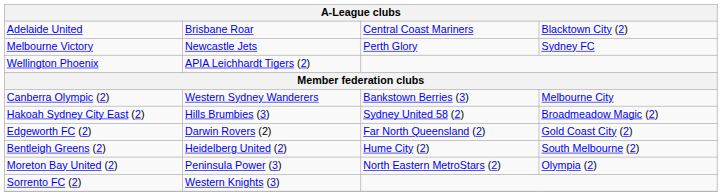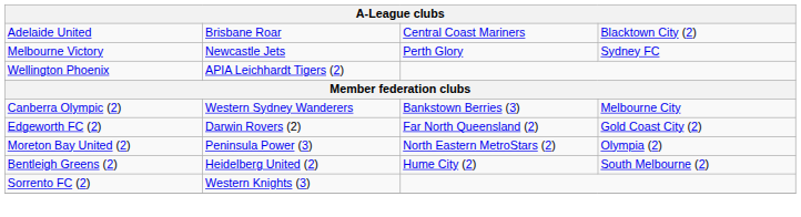 <table class="wikitable">
 <tr>
 <th colspan="4">A-League clubs</th>
 </tr>
 <tr>
 <td width="20%"><a href='#'>Adelaide United</a></td>
 <td width="20%"><a href='#'>Brisbane Roar</a></td>
 <td width="20%"><a href='#'>Central Coast Mariners</a></td>
 <td> <a href='#'>Blacktown City</a> (<a href='#'>2</a>)</td>
 </tr>
 <tr>
 <td><a href='#'>Melbourne Victory</a></td>
 <td><a href='#'>Newcastle Jets</a></td>
 <td><a href='#'>Perth Glory</a></td>
 <td><a href='#'>Sydney FC</a></td>
 </tr>
 <tr>
 <td><a href='#'>Wellington Phoenix</a></td>
 <td> <a href='#'>APIA Leichhardt Tigers</a> (<a href='#'>2</a>)</td>
 <td colspan="2"></td>
 </tr>
 <tr>
 <th colspan="4">Member federation clubs</th>
 </tr>
 <tr>
 <td> <a href='#'>Canberra Olympic</a> (<a href='#'>2</a>)</td>
 <td><a href='#'>Western Sydney Wanderers</a></td>
 <td> <a href='#'>Bankstown Berries</a> (<a href='#'>3</a>)</td>
 <td width="20%"><a href='#'>Melbourne City</a></td>
 </tr>
 <tr>
-<td> <a href='#'>Hakoah Sydney City East</a> (<a href='#'>2</a>)</td>
-<td> <a href='#'>Hills Brumbies</a> (<a href='#'>3</a>)</td>
-<td> <a href='#'>Sydney United 58</a> (<a href='#'>2</a>)</td>
-<td> <a href='#'>Broadmeadow Magic</a> (<a href='#'>2</a>)</td>
-</tr>
-<tr>
 <td> <a href='#'>Edgeworth FC</a> (<a href='#'>2</a>)</td>
 <td> <a href='#'>Darwin Rovers</a> (2)</td>
 <td> <a href='#'>Far North Queensland</a> (<a href='#'>2</a>)</td>
 <td> <a href='#'>Gold Coast City</a> (<a href='#'>2</a>)</td>
 </tr>
 <tr>
+<td> <a href='#'>Moreton Bay United</a> (<a href='#'>2</a>)</td>
+<td> <a href='#'>Peninsula Power</a> (<a href='#'>3</a>)</td>
+<td> <a href='#'>North Eastern MetroStars</a> (<a href='#'>2</a>)</td>
+<td> <a href='#'>Olympia</a> (<a href='#'>2</a>)</td>
+</tr>
+<tr>
 <td> <a href='#'>Bentleigh Greens</a> (<a href='#'>2</a>)</td>
 <td> <a href='#'>Heidelberg United</a> (<a href='#'>2</a>)</td>
 <td> <a href='#'>Hume City</a> (<a href='#'>2</a>)</td>
 <td> <a href='#'>South Melbourne</a> (<a href='#'>2</a>)</td>
-</tr>
-<tr>
-<td> <a href='#'>Moreton Bay United</a> (<a href='#'>2</a>)</td>
-<td> <a href='#'>Peninsula Power</a> (<a href='#'>3</a>)</td>
-<td> <a href='#'>North Eastern MetroStars</a> (<a href='#'>2</a>)</td>
-<td> <a href='#'>Olympia</a> (<a href='#'>2</a>)</td>
 </tr>
 <tr>
 <td> <a href='#'>Sorrento FC</a> (<a href='#'>2</a>)</td>
 <td> <a href='#'>Western Knights</a> (<a href='#'>3</a>)</td>
 <td colspan="2"></td>
 </tr>
 <tr>
 </tr>
 </table>
